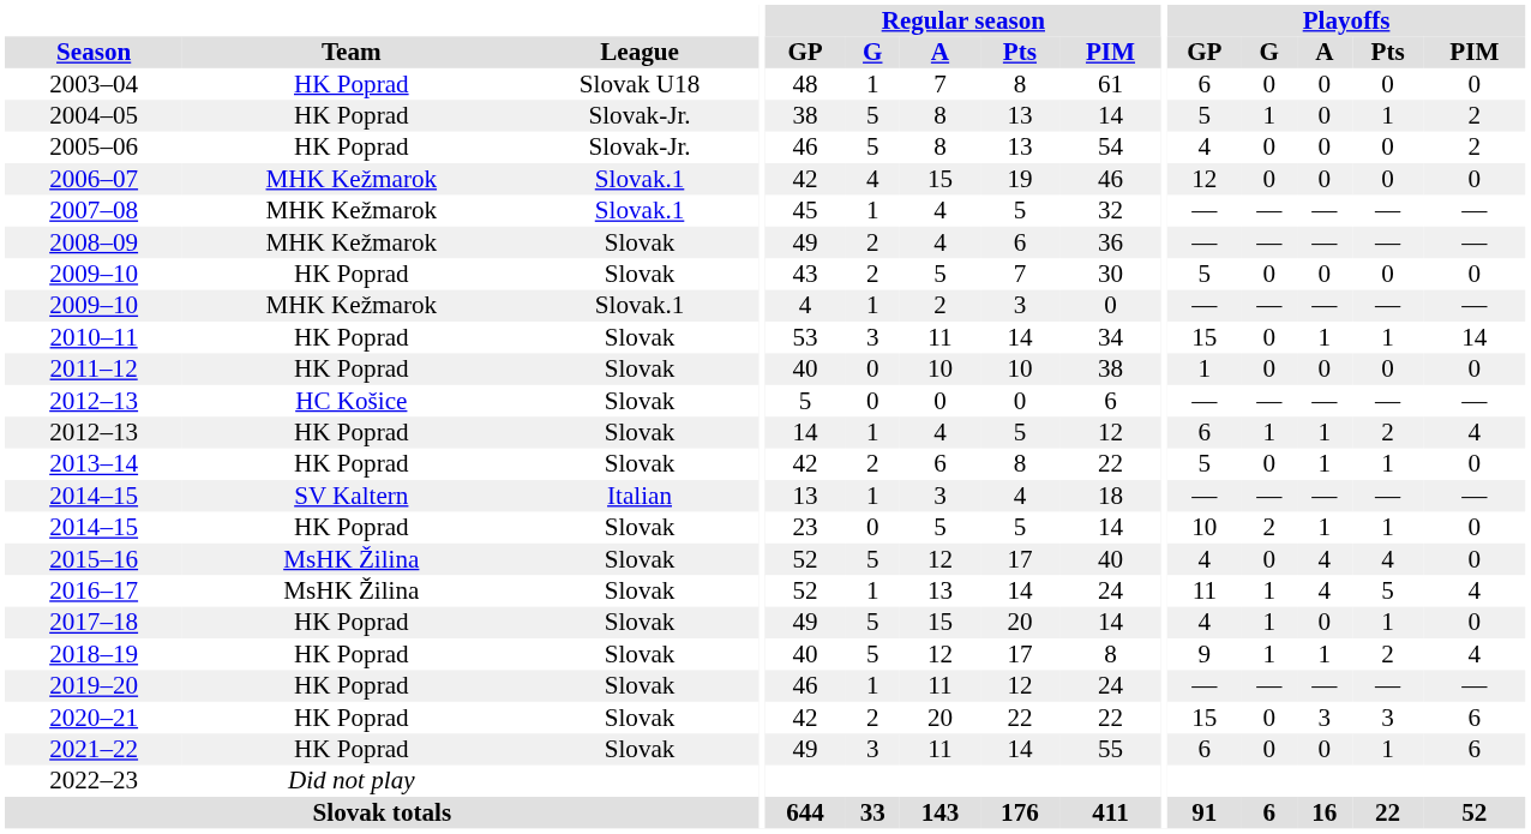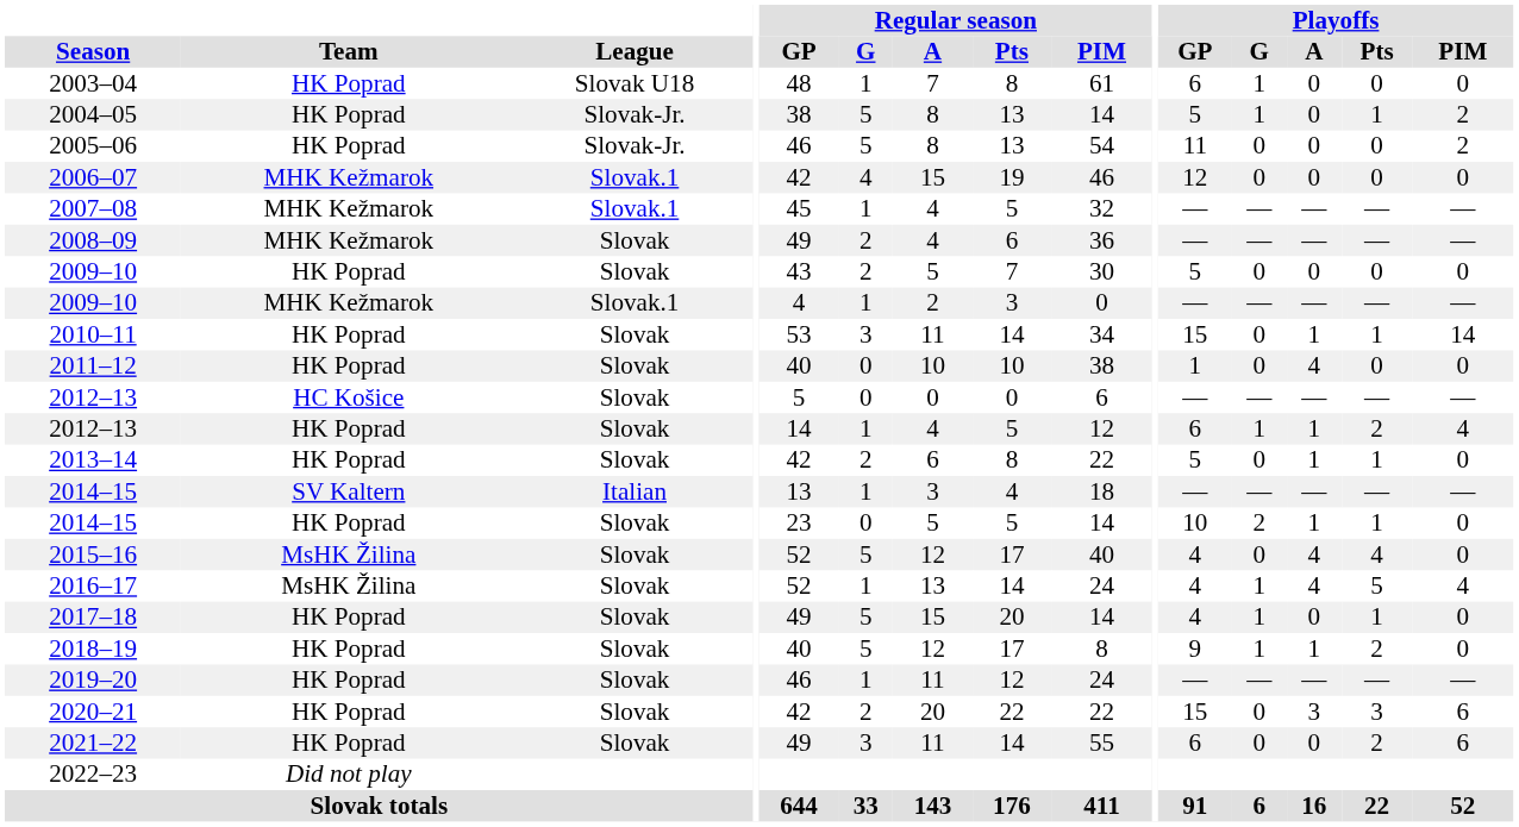 <table border="0" cellpadding="1" cellspacing="0" style="text-align:center; width:60em">
 <tr bgcolor="#e0e0e0">
 <th colspan="3" bgcolor="#ffffff"></th>
 <th rowspan="99" bgcolor="#ffffff"></th>
 <th colspan="5"><a href='#'>Regular season</a></th>
 <th rowspan="99" bgcolor="#ffffff"></th>
 <th colspan="5"><a href='#'>Playoffs</a></th>
 </tr>
 <tr bgcolor="#e0e0e0">
 <th><a href='#'>Season</a></th>
 <th>Team</th>
 <th>League</th>
 <th>GP</th>
 <th><a href='#'>G</a></th>
 <th><a href='#'>A</a></th>
 <th><a href='#'>Pts</a></th>
 <th><a href='#'>PIM</a></th>
 <th>GP</th>
 <th>G</th>
 <th>A</th>
 <th>Pts</th>
 <th>PIM</th>
 </tr>
 <tr>
 <td>2003–04</td>
 <td><a href='#'>HK Poprad</a></td>
 <td>Slovak U18</td>
 <td>48</td>
 <td>1</td>
 <td>7</td>
 <td>8</td>
 <td>61</td>
 <td>6</td>
-<td>0</td>
+<td>1</td>
 <td>0</td>
 <td>0</td>
 <td>0</td>
 </tr>
 <tr bgcolor="#f0f0f0">
 <td>2004–05</td>
 <td>HK Poprad</td>
 <td>Slovak-Jr.</td>
 <td>38</td>
 <td>5</td>
 <td>8</td>
 <td>13</td>
 <td>14</td>
 <td>5</td>
 <td>1</td>
 <td>0</td>
 <td>1</td>
 <td>2</td>
 </tr>
 <tr>
 <td>2005–06</td>
 <td>HK Poprad</td>
 <td>Slovak-Jr.</td>
 <td>46</td>
 <td>5</td>
 <td>8</td>
 <td>13</td>
 <td>54</td>
-<td>4</td>
+<td>11</td>
 <td>0</td>
 <td>0</td>
 <td>0</td>
 <td>2</td>
 </tr>
 <tr bgcolor="#f0f0f0">
 <td><a href='#'>2006–07</a></td>
 <td><a href='#'>MHK Kežmarok</a></td>
 <td><a href='#'>Slovak.1</a></td>
 <td>42</td>
 <td>4</td>
 <td>15</td>
 <td>19</td>
 <td>46</td>
 <td>12</td>
 <td>0</td>
 <td>0</td>
 <td>0</td>
 <td>0</td>
 </tr>
 <tr>
 <td><a href='#'>2007–08</a></td>
 <td>MHK Kežmarok</td>
 <td><a href='#'>Slovak.1</a></td>
 <td>45</td>
 <td>1</td>
 <td>4</td>
 <td>5</td>
 <td>32</td>
 <td>—</td>
 <td>—</td>
 <td>—</td>
 <td>—</td>
 <td>—</td>
 </tr>
 <tr bgcolor="#f0f0f0">
 <td><a href='#'>2008–09</a></td>
 <td>MHK Kežmarok</td>
 <td>Slovak</td>
 <td>49</td>
 <td>2</td>
 <td>4</td>
 <td>6</td>
 <td>36</td>
 <td>—</td>
 <td>—</td>
 <td>—</td>
 <td>—</td>
 <td>—</td>
 </tr>
 <tr>
 <td><a href='#'>2009–10</a></td>
 <td>HK Poprad</td>
 <td>Slovak</td>
 <td>43</td>
 <td>2</td>
 <td>5</td>
 <td>7</td>
 <td>30</td>
 <td>5</td>
 <td>0</td>
 <td>0</td>
 <td>0</td>
 <td>0</td>
 </tr>
 <tr bgcolor="#f0f0f0">
 <td><a href='#'>2009–10</a></td>
 <td>MHK Kežmarok</td>
 <td>Slovak.1</td>
 <td>4</td>
 <td>1</td>
 <td>2</td>
 <td>3</td>
 <td>0</td>
 <td>—</td>
 <td>—</td>
 <td>—</td>
 <td>—</td>
 <td>—</td>
 </tr>
 <tr>
 <td><a href='#'>2010–11</a></td>
 <td>HK Poprad</td>
 <td>Slovak</td>
 <td>53</td>
 <td>3</td>
 <td>11</td>
 <td>14</td>
 <td>34</td>
 <td>15</td>
 <td>0</td>
 <td>1</td>
 <td>1</td>
 <td>14</td>
 </tr>
 <tr bgcolor="#f0f0f0">
 <td><a href='#'>2011–12</a></td>
 <td>HK Poprad</td>
 <td>Slovak</td>
 <td>40</td>
 <td>0</td>
 <td>10</td>
 <td>10</td>
 <td>38</td>
 <td>1</td>
 <td>0</td>
-<td>0</td>
+<td>4</td>
 <td>0</td>
 <td>0</td>
 </tr>
 <tr>
 <td><a href='#'>2012–13</a></td>
 <td><a href='#'>HC Košice</a></td>
 <td>Slovak</td>
 <td>5</td>
 <td>0</td>
 <td>0</td>
 <td>0</td>
 <td>6</td>
 <td>—</td>
 <td>—</td>
 <td>—</td>
 <td>—</td>
 <td>—</td>
 </tr>
 <tr bgcolor="#f0f0f0">
 <td>2012–13</td>
 <td>HK Poprad</td>
 <td>Slovak</td>
 <td>14</td>
 <td>1</td>
 <td>4</td>
 <td>5</td>
 <td>12</td>
 <td>6</td>
 <td>1</td>
 <td>1</td>
 <td>2</td>
 <td>4</td>
 </tr>
 <tr>
 <td><a href='#'>2013–14</a></td>
 <td>HK Poprad</td>
 <td>Slovak</td>
 <td>42</td>
 <td>2</td>
 <td>6</td>
 <td>8</td>
 <td>22</td>
 <td>5</td>
 <td>0</td>
 <td>1</td>
 <td>1</td>
 <td>0</td>
 </tr>
 <tr bgcolor="#f0f0f0">
 <td><a href='#'>2014–15</a></td>
 <td><a href='#'>SV Kaltern</a></td>
 <td><a href='#'>Italian</a></td>
 <td>13</td>
 <td>1</td>
 <td>3</td>
 <td>4</td>
 <td>18</td>
 <td>—</td>
 <td>—</td>
 <td>—</td>
 <td>—</td>
 <td>—</td>
 </tr>
 <tr>
 <td><a href='#'>2014–15</a></td>
 <td>HK Poprad</td>
 <td>Slovak</td>
 <td>23</td>
 <td>0</td>
 <td>5</td>
 <td>5</td>
 <td>14</td>
 <td>10</td>
 <td>2</td>
 <td>1</td>
 <td>1</td>
 <td>0</td>
 </tr>
 <tr bgcolor="#f0f0f0">
 <td><a href='#'>2015–16</a></td>
 <td><a href='#'>MsHK Žilina</a></td>
 <td>Slovak</td>
 <td>52</td>
 <td>5</td>
 <td>12</td>
 <td>17</td>
 <td>40</td>
 <td>4</td>
 <td>0</td>
 <td>4</td>
 <td>4</td>
 <td>0</td>
 </tr>
 <tr>
 <td><a href='#'>2016–17</a></td>
 <td>MsHK Žilina</td>
 <td>Slovak</td>
 <td>52</td>
 <td>1</td>
 <td>13</td>
 <td>14</td>
 <td>24</td>
-<td>11</td>
+<td>4</td>
 <td>1</td>
 <td>4</td>
 <td>5</td>
 <td>4</td>
 </tr>
 <tr bgcolor="#f0f0f0">
 <td><a href='#'>2017–18</a></td>
 <td>HK Poprad</td>
 <td>Slovak</td>
 <td>49</td>
 <td>5</td>
 <td>15</td>
 <td>20</td>
 <td>14</td>
 <td>4</td>
 <td>1</td>
 <td>0</td>
 <td>1</td>
 <td>0</td>
 </tr>
 <tr>
 <td><a href='#'>2018–19</a></td>
 <td>HK Poprad</td>
 <td>Slovak</td>
 <td>40</td>
 <td>5</td>
 <td>12</td>
 <td>17</td>
 <td>8</td>
 <td>9</td>
 <td>1</td>
 <td>1</td>
 <td>2</td>
-<td>4</td>
+<td>0</td>
 </tr>
 <tr bgcolor="#f0f0f0">
 <td><a href='#'>2019–20</a></td>
 <td>HK Poprad</td>
 <td>Slovak</td>
 <td>46</td>
 <td>1</td>
 <td>11</td>
 <td>12</td>
 <td>24</td>
 <td>—</td>
 <td>—</td>
 <td>—</td>
 <td>—</td>
 <td>—</td>
 </tr>
 <tr>
 <td><a href='#'>2020–21</a></td>
 <td>HK Poprad</td>
 <td>Slovak</td>
 <td>42</td>
 <td>2</td>
 <td>20</td>
 <td>22</td>
 <td>22</td>
 <td>15</td>
 <td>0</td>
 <td>3</td>
 <td>3</td>
 <td>6</td>
 </tr>
 <tr bgcolor="#f0f0f0">
 <td><a href='#'>2021–22</a></td>
 <td>HK Poprad</td>
 <td>Slovak</td>
 <td>49</td>
 <td>3</td>
 <td>11</td>
 <td>14</td>
 <td>55</td>
 <td>6</td>
 <td>0</td>
 <td>0</td>
-<td>1</td>
+<td>2</td>
 <td>6</td>
 </tr>
 <tr>
 <td>2022–23</td>
 <td><em>Did not play</em></td>
 <td></td>
 <td></td>
 <td></td>
 <td></td>
 <td></td>
 <td></td>
 <td></td>
 <td></td>
 <td></td>
 <td></td>
 <td></td>
 </tr>
 <tr bgcolor="#e0e0e0">
 <th colspan="3">Slovak totals</th>
 <th>644</th>
 <th>33</th>
 <th>143</th>
 <th>176</th>
 <th>411</th>
 <th>91</th>
 <th>6</th>
 <th>16</th>
 <th>22</th>
 <th>52</th>
 </tr>
 </table>
